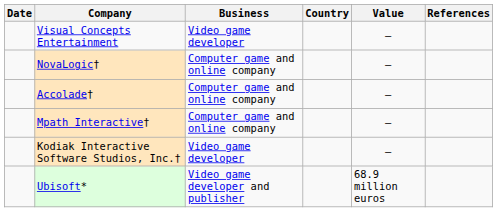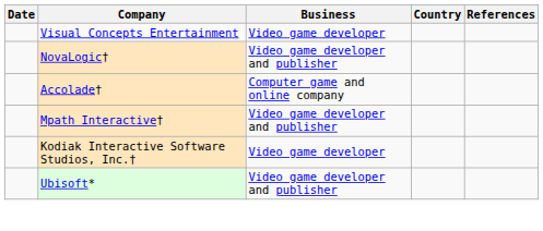 <table class="wikitable sortable">
 <tr>
 <th>Date</th>
 <th>Company</th>
 <th>Business</th>
 <th>Country</th>
-<th>Value</th>
 <th class="unsortable">References</th>
 </tr>
 <tr>
 <td></td>
 <td><a href='#'>Visual Concepts Entertainment</a></td>
 <td><a href='#'>Video game developer</a></td>
 <td></td>
-<td style="text-align:center;">—</td>
 <td style="text-align:center;"></td>
 </tr>
 <tr>
 <td></td>
 <td style="background:#ffe6bd;"><a href='#'>NovaLogic</a>†</td>
-<td><a href='#'>Computer game</a> and <a href='#'>online</a> company</td>
+<td><a href='#'>Video game developer</a> and <a href='#'>publisher</a></td>
 <td></td>
-<td style="text-align:center;">—</td>
 <td style="text-align:center;"></td>
 </tr>
 <tr>
 <td></td>
 <td style="background:#ffe6bd;"><a href='#'>Accolade</a>†</td>
 <td><a href='#'>Computer game</a> and <a href='#'>online</a> company</td>
 <td></td>
-<td style="text-align:center;">—</td>
 <td style="text-align:center;"></td>
 </tr>
 <tr>
 <td></td>
 <td style="background:#ffe6bd;"><a href='#'>Mpath Interactive</a>†</td>
-<td><a href='#'>Computer game</a> and <a href='#'>online</a> company</td>
+<td><a href='#'>Video game developer</a> and <a href='#'>publisher</a></td>
 <td></td>
-<td style="text-align:center;">—</td>
 <td style="text-align:center;"></td>
 </tr>
 <tr>
 <td></td>
 <td style="background:#ffe6bd;">Kodiak Interactive Software Studios, Inc.†</td>
 <td><a href='#'>Video game developer</a></td>
 <td></td>
-<td style="text-align:center;">—</td>
 <td style="text-align:center;"></td>
 </tr>
 <tr>
 <td></td>
 <td style="background:#dfd;"><a href='#'>Ubisoft</a>*</td>
 <td><a href='#'>Video game developer</a> and <a href='#'>publisher</a></td>
 <td></td>
-<td>68.9 million euros</td>
 <td style="text-align:center;"></td>
 </tr>
 </table>
